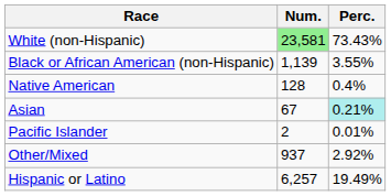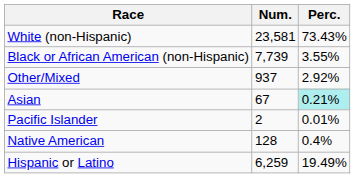 <table class="wikitable">
 <tr>
 <th>Race</th>
 <th>Num.</th>
 <th>Perc.</th>
 </tr>
 <tr>
 <td><a href='#'>White</a> (non-Hispanic)</td>
-<td style="background: lightgreen;">23,581</td>
+<td>23,581</td>
 <td>73.43%</td>
 </tr>
 <tr>
 <td><a href='#'>Black or African American</a> (non-Hispanic)</td>
-<td>1,139</td>
+<td>7,739</td>
 <td>3.55%</td>
 </tr>
 <tr>
-<td><a href='#'>Native American</a></td>
-<td>128</td>
-<td>0.4%</td>
+<td><a href='#'>Other/Mixed</a></td>
+<td>937</td>
+<td>2.92%</td>
 </tr>
 <tr>
 <td><a href='#'>Asian</a></td>
 <td>67</td>
 <td style="background: paleturquoise;">0.21%</td>
 </tr>
 <tr>
 <td><a href='#'>Pacific Islander</a></td>
 <td>2</td>
 <td>0.01%</td>
 </tr>
 <tr>
-<td><a href='#'>Other/Mixed</a></td>
-<td>937</td>
-<td>2.92%</td>
+<td><a href='#'>Native American</a></td>
+<td>128</td>
+<td>0.4%</td>
 </tr>
 <tr>
 <td><a href='#'>Hispanic</a> or <a href='#'>Latino</a></td>
-<td>6,257</td>
+<td>6,259</td>
 <td>19.49%</td>
 </tr>
 </table>
